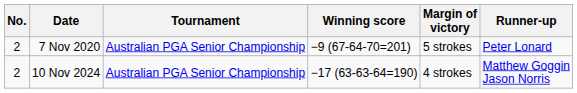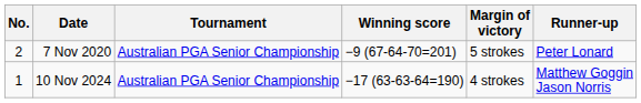 <table class="wikitable" style="font-size:95%;">
 <tr>
 <th>No.</th>
 <th>Date</th>
 <th>Tournament</th>
 <th>Winning score</th>
 <th>Margin of<br>victory</th>
 <th>Runner-up</th>
 </tr>
 <tr>
 <td align=center>2</td>
 <td align=right>7 Nov 2020</td>
 <td><a href='#'>Australian PGA Senior Championship</a></td>
 <td>−9 (67-64-70=201)</td>
 <td>5 strokes</td>
 <td> <a href='#'>Peter Lonard</a></td>
 </tr>
 <tr>
-<td align=center>2</td>
+<td align=center>1</td>
 <td align=right>10 Nov 2024</td>
 <td><a href='#'>Australian PGA Senior Championship</a></td>
 <td>−17 (63-63-64=190)</td>
 <td>4 strokes</td>
 <td> <a href='#'>Matthew Goggin</a><br>  <a href='#'>Jason Norris</a></td>
 </tr>
 </table>
